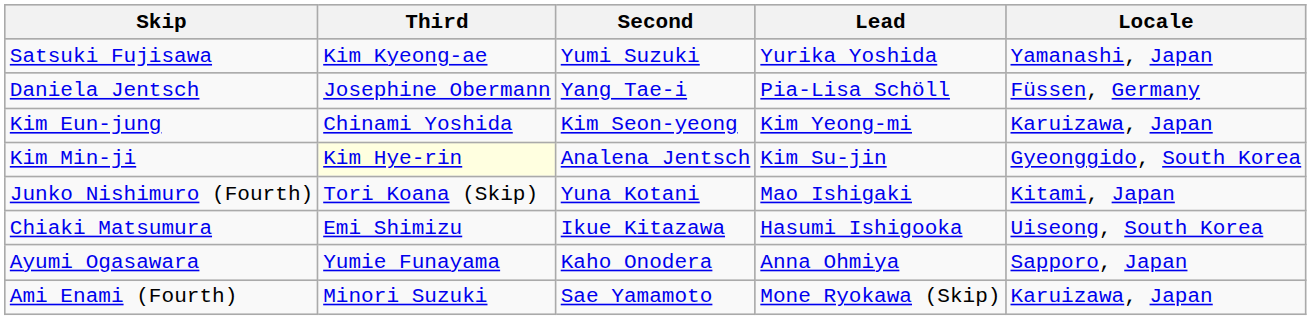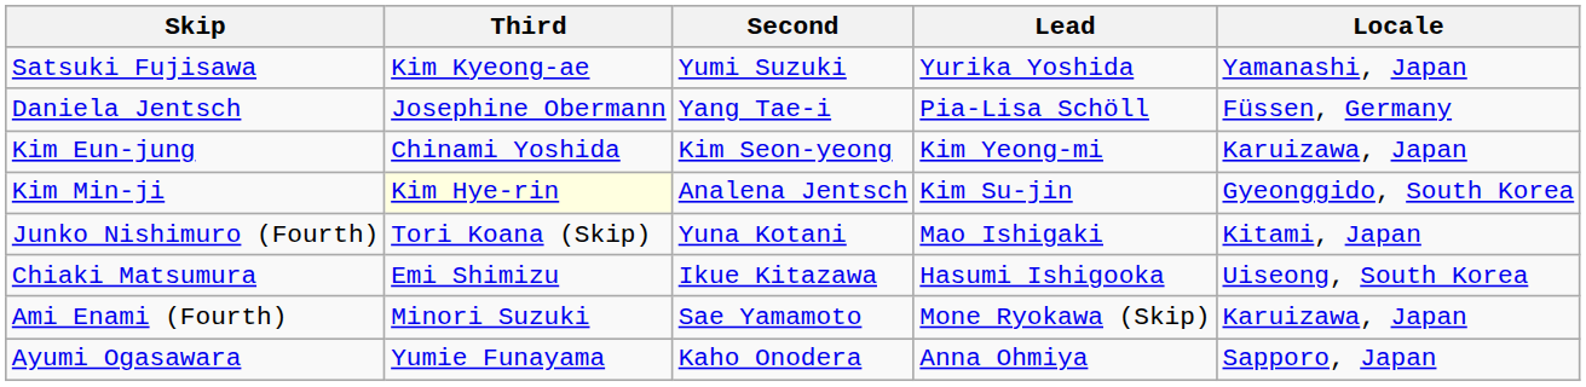 <table class=wikitable>
 <tr>
 <th scope="col">Skip</th>
 <th scope="col">Third</th>
 <th scope="col">Second</th>
 <th scope="col">Lead</th>
 <th scope="col">Locale</th>
 </tr>
 <tr>
 <td><a href='#'>Satsuki Fujisawa</a></td>
 <td><a href='#'>Kim Kyeong-ae</a></td>
 <td><a href='#'>Yumi Suzuki</a></td>
 <td><a href='#'>Yurika Yoshida</a></td>
 <td> <a href='#'>Yamanashi</a>, <a href='#'>Japan</a></td>
 </tr>
 <tr>
 <td><a href='#'>Daniela Jentsch</a></td>
 <td><a href='#'>Josephine Obermann</a></td>
 <td><a href='#'>Yang Tae-i</a></td>
 <td><a href='#'>Pia-Lisa Schöll</a></td>
 <td> <a href='#'>Füssen</a>, <a href='#'>Germany</a></td>
 </tr>
 <tr>
 <td><a href='#'>Kim Eun-jung</a></td>
 <td><a href='#'>Chinami Yoshida</a></td>
 <td><a href='#'>Kim Seon-yeong</a></td>
 <td><a href='#'>Kim Yeong-mi</a></td>
 <td> <a href='#'>Karuizawa</a>, <a href='#'>Japan</a></td>
 </tr>
 <tr>
 <td><a href='#'>Kim Min-ji</a></td>
 <td style="background: lightyellow;"><a href='#'>Kim Hye-rin</a></td>
 <td><a href='#'>Analena Jentsch</a></td>
 <td><a href='#'>Kim Su-jin</a></td>
 <td> <a href='#'>Gyeonggido</a>, <a href='#'>South Korea</a></td>
 </tr>
 <tr>
 <td><a href='#'>Junko Nishimuro</a> (Fourth)</td>
 <td><a href='#'>Tori Koana</a> (Skip)</td>
 <td><a href='#'>Yuna Kotani</a></td>
 <td><a href='#'>Mao Ishigaki</a></td>
 <td> <a href='#'>Kitami</a>, <a href='#'>Japan</a></td>
 </tr>
 <tr>
 <td><a href='#'>Chiaki Matsumura</a></td>
 <td><a href='#'>Emi Shimizu</a></td>
 <td><a href='#'>Ikue Kitazawa</a></td>
 <td><a href='#'>Hasumi Ishigooka</a></td>
 <td> <a href='#'>Uiseong</a>, <a href='#'>South Korea</a></td>
 </tr>
 <tr>
+<td><a href='#'>Ami Enami</a> (Fourth)</td>
+<td><a href='#'>Minori Suzuki</a></td>
+<td><a href='#'>Sae Yamamoto</a></td>
+<td><a href='#'>Mone Ryokawa</a> (Skip)</td>
+<td> <a href='#'>Karuizawa</a>, <a href='#'>Japan</a></td>
+</tr>
+<tr>
 <td><a href='#'>Ayumi Ogasawara</a></td>
 <td><a href='#'>Yumie Funayama</a></td>
 <td><a href='#'>Kaho Onodera</a></td>
 <td><a href='#'>Anna Ohmiya</a></td>
 <td> <a href='#'>Sapporo</a>, <a href='#'>Japan</a></td>
 </tr>
-<tr>
-<td><a href='#'>Ami Enami</a> (Fourth)</td>
-<td><a href='#'>Minori Suzuki</a></td>
-<td><a href='#'>Sae Yamamoto</a></td>
-<td><a href='#'>Mone Ryokawa</a> (Skip)</td>
-<td> <a href='#'>Karuizawa</a>, <a href='#'>Japan</a></td>
-</tr>
 </table>
